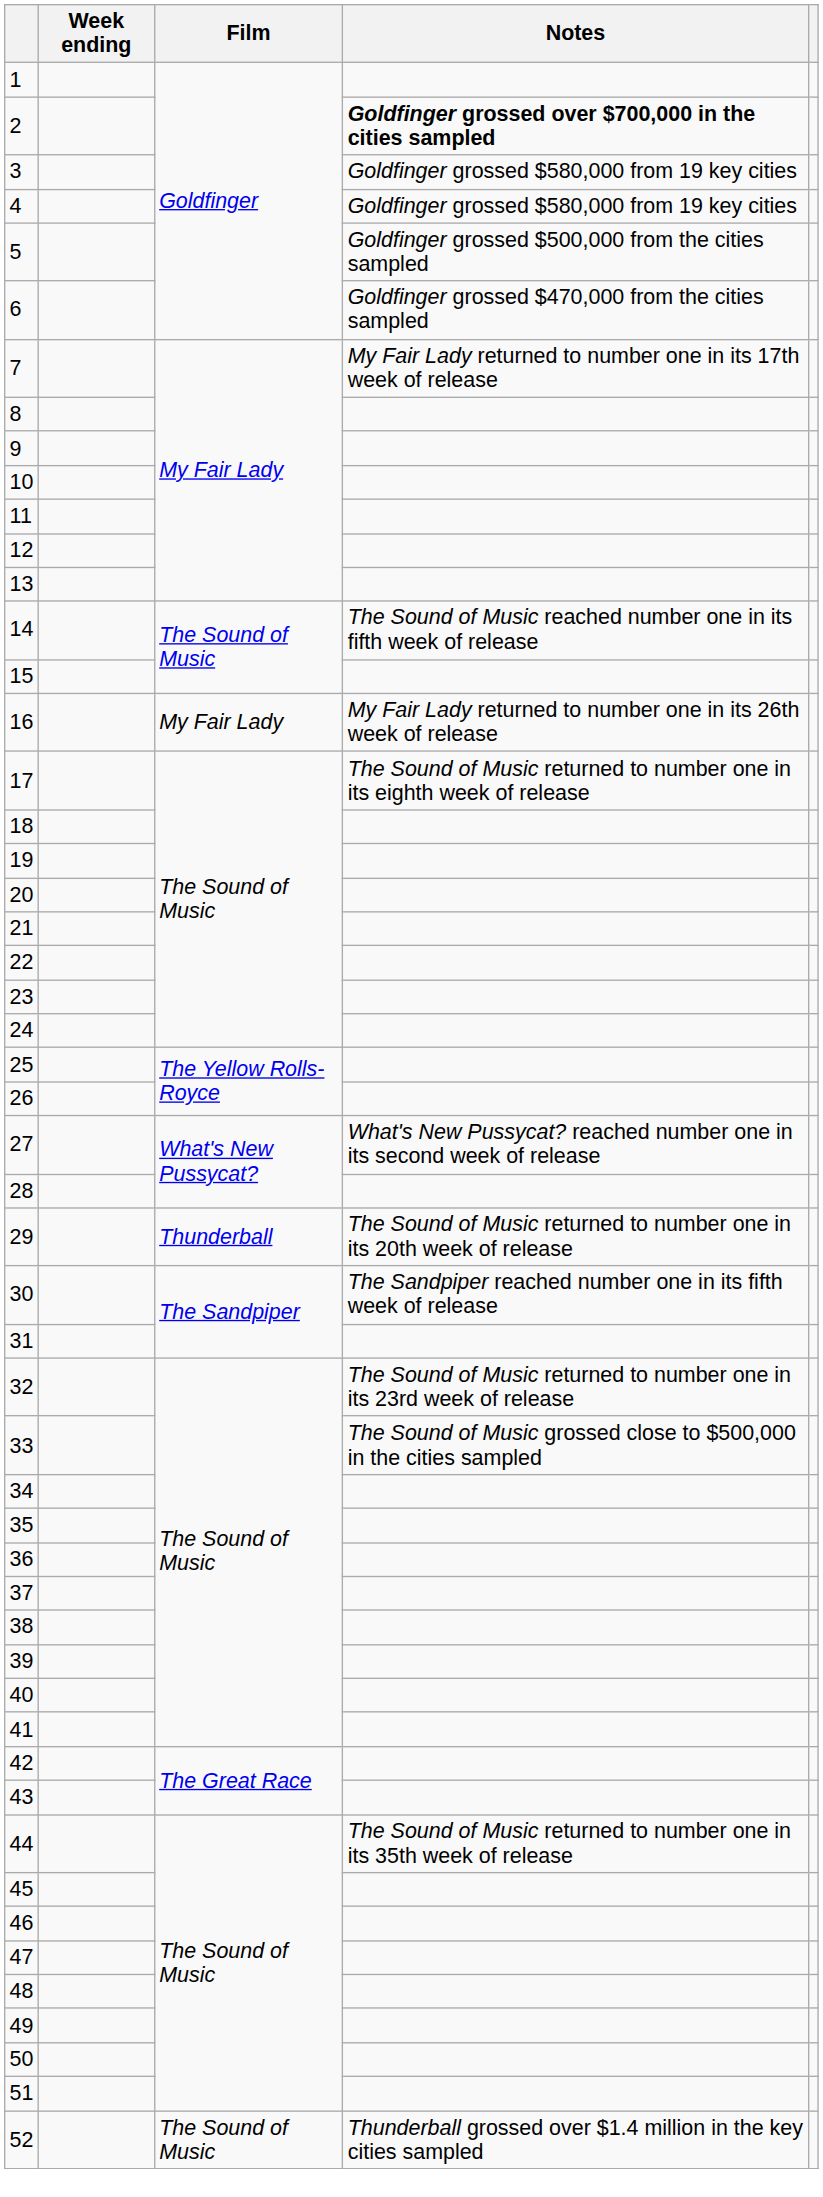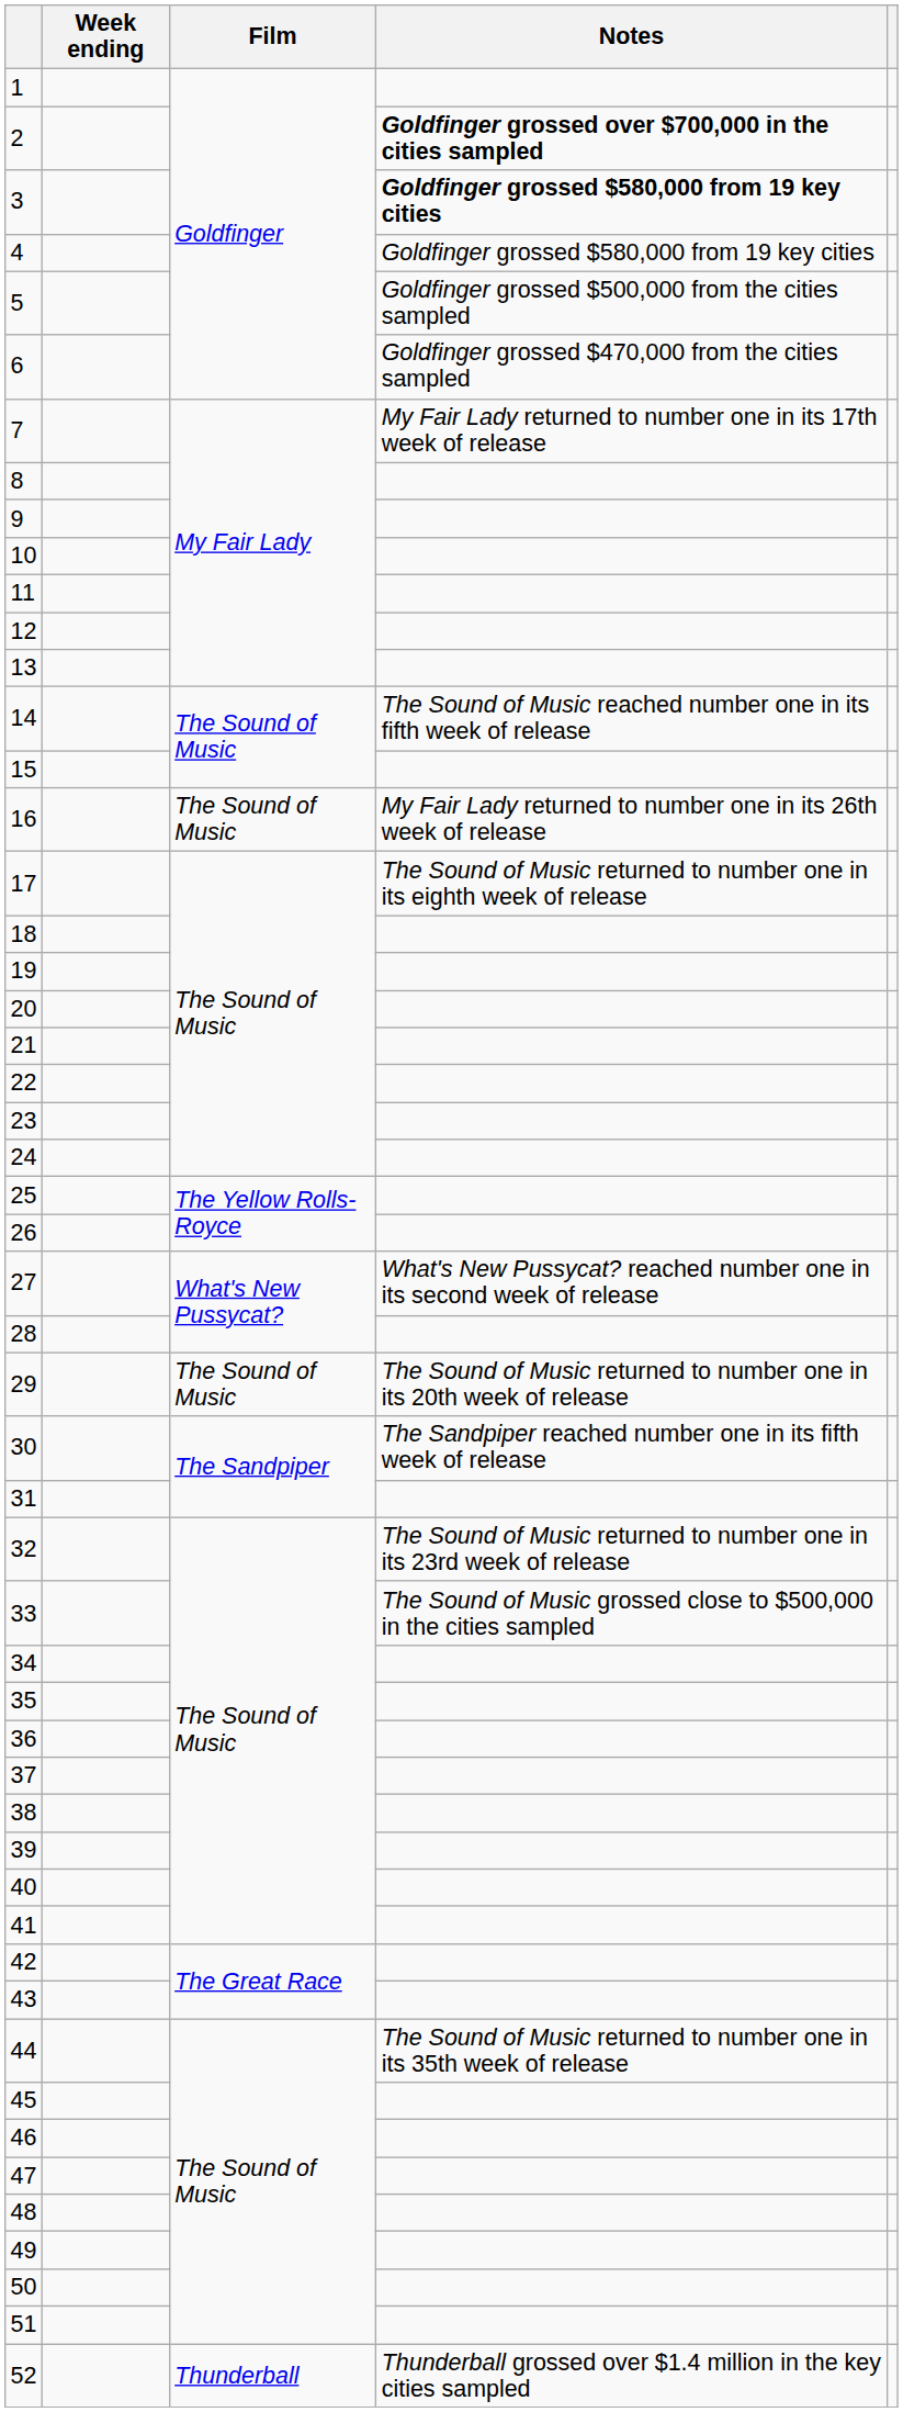 <table class="wikitable sortable">
 <tr>
 <th></th>
 <th>Week ending</th>
 <th>Film</th>
 <th>Notes</th>
 <th class="unsortable"></th>
 </tr>
 <tr>
 <td>1</td>
 <td></td>
 <td rowspan="6"><em><a href='#'>Goldfinger</a></em></td>
 <td></td>
 <td></td>
 </tr>
 <tr>
 <td>2</td>
 <td></td>
 <td><strong><em>Goldfinger</em> grossed over $700,000 in the cities sampled</strong></td>
 <td></td>
 </tr>
 <tr>
 <td>3</td>
 <td></td>
-<td><em>Goldfinger</em> grossed $580,000 from 19 key cities</td>
+<td><strong><em>Goldfinger</em> grossed $580,000 from 19 key cities</strong></td>
 <td></td>
 </tr>
 <tr>
 <td>4</td>
 <td></td>
 <td><em>Goldfinger</em> grossed $580,000 from 19 key cities</td>
 <td></td>
 </tr>
 <tr>
 <td>5</td>
 <td></td>
 <td><em>Goldfinger</em> grossed $500,000 from the cities sampled</td>
 <td></td>
 </tr>
 <tr>
 <td>6</td>
 <td></td>
 <td><em>Goldfinger</em> grossed $470,000 from the cities sampled</td>
 <td></td>
 </tr>
 <tr>
 <td>7</td>
 <td></td>
 <td rowspan="7"><em><a href='#'>My Fair Lady</a></em></td>
 <td><em>My Fair Lady</em> returned to number one in its 17th week of release</td>
 <td></td>
 </tr>
 <tr>
 <td>8</td>
 <td></td>
 <td></td>
 <td></td>
 </tr>
 <tr>
 <td>9</td>
 <td></td>
 <td></td>
 <td></td>
 </tr>
 <tr>
 <td>10</td>
 <td></td>
 <td></td>
 <td></td>
 </tr>
 <tr>
 <td>11</td>
 <td></td>
 <td></td>
 <td></td>
 </tr>
 <tr>
 <td>12</td>
 <td></td>
 <td></td>
 <td></td>
 </tr>
 <tr>
 <td>13</td>
 <td></td>
 <td></td>
 <td></td>
 </tr>
 <tr>
 <td>14</td>
 <td></td>
 <td rowspan="2"><em><a href='#'>The Sound of Music</a></em></td>
 <td><em>The Sound of Music</em> reached number one in its fifth week of release</td>
 <td></td>
 </tr>
 <tr>
 <td>15</td>
 <td></td>
 <td></td>
 <td></td>
 </tr>
 <tr>
 <td>16</td>
 <td></td>
-<td><em>My Fair Lady</em></td>
+<td><em>The Sound of Music</em></td>
 <td><em>My Fair Lady</em> returned to number one in its 26th week of release</td>
 <td></td>
 </tr>
 <tr>
 <td>17</td>
 <td></td>
 <td rowspan="8"><em>The Sound of Music</em></td>
 <td><em>The Sound of Music</em> returned to number one in its eighth week of release</td>
 <td></td>
 </tr>
 <tr>
 <td>18</td>
 <td></td>
 <td></td>
 <td></td>
 </tr>
 <tr>
 <td>19</td>
 <td></td>
 <td></td>
 <td></td>
 </tr>
 <tr>
 <td>20</td>
 <td></td>
 <td></td>
 <td></td>
 </tr>
 <tr>
 <td>21</td>
 <td></td>
 <td></td>
 <td></td>
 </tr>
 <tr>
 <td>22</td>
 <td></td>
 <td></td>
 <td></td>
 </tr>
 <tr>
 <td>23</td>
 <td></td>
 <td></td>
 <td></td>
 </tr>
 <tr>
 <td>24</td>
 <td></td>
 <td></td>
 <td></td>
 </tr>
 <tr>
 <td>25</td>
 <td></td>
 <td rowspan="2"><em><a href='#'>The Yellow Rolls-Royce</a></em></td>
 <td></td>
 <td></td>
 </tr>
 <tr>
 <td>26</td>
 <td></td>
 <td></td>
 <td></td>
 </tr>
 <tr>
 <td>27</td>
 <td></td>
 <td rowspan="2"><em><a href='#'>What's New Pussycat?</a></em></td>
 <td><em>What's New Pussycat?</em> reached number one in its second week of release</td>
 <td></td>
 </tr>
 <tr>
 <td>28</td>
 <td></td>
 <td></td>
 <td></td>
 </tr>
 <tr>
 <td>29</td>
 <td></td>
-<td><em><a href='#'>Thunderball</a></em></td>
+<td><em>The Sound of Music</em></td>
 <td><em>The Sound of Music</em> returned to number one in its 20th week of release</td>
 <td></td>
 </tr>
 <tr>
 <td>30</td>
 <td></td>
 <td rowspan="2"><em><a href='#'>The Sandpiper</a></em></td>
 <td><em>The Sandpiper</em> reached number one in its fifth week of release</td>
 <td></td>
 </tr>
 <tr>
 <td>31</td>
 <td></td>
 <td></td>
 <td></td>
 </tr>
 <tr>
 <td>32</td>
 <td></td>
 <td rowspan="10"><em>The Sound of Music</em></td>
 <td><em>The Sound of Music</em> returned to number one in its 23rd week of release</td>
 <td></td>
 </tr>
 <tr>
 <td>33</td>
 <td></td>
 <td><em>The Sound of Music</em> grossed close to $500,000 in the cities sampled</td>
 <td></td>
 </tr>
 <tr>
 <td>34</td>
 <td></td>
 <td></td>
 <td></td>
 </tr>
 <tr>
 <td>35</td>
 <td></td>
 <td></td>
 <td></td>
 </tr>
 <tr>
 <td>36</td>
 <td></td>
 <td></td>
 <td></td>
 </tr>
 <tr>
 <td>37</td>
 <td></td>
 <td></td>
 <td></td>
 </tr>
 <tr>
 <td>38</td>
 <td></td>
 <td></td>
 <td></td>
 </tr>
 <tr>
 <td>39</td>
 <td></td>
 <td></td>
 <td></td>
 </tr>
 <tr>
 <td>40</td>
 <td></td>
 <td></td>
 <td></td>
 </tr>
 <tr>
 <td>41</td>
 <td></td>
 <td></td>
 <td></td>
 </tr>
 <tr>
 <td>42</td>
 <td></td>
 <td rowspan="2"><em><a href='#'>The Great Race</a></em></td>
 <td></td>
 <td></td>
 </tr>
 <tr>
 <td>43</td>
 <td></td>
 <td></td>
 <td></td>
 </tr>
 <tr>
 <td>44</td>
 <td></td>
 <td rowspan="8"><em>The Sound of Music</em></td>
 <td><em>The Sound of Music</em> returned to number one in its 35th week of release</td>
 <td></td>
 </tr>
 <tr>
 <td>45</td>
 <td></td>
 <td></td>
 <td></td>
 </tr>
 <tr>
 <td>46</td>
 <td></td>
 <td></td>
 <td></td>
 </tr>
 <tr>
 <td>47</td>
 <td></td>
 <td></td>
 <td></td>
 </tr>
 <tr>
 <td>48</td>
 <td></td>
 <td></td>
 <td></td>
 </tr>
 <tr>
 <td>49</td>
 <td></td>
 <td></td>
 <td></td>
 </tr>
 <tr>
 <td>50</td>
 <td></td>
 <td></td>
 <td></td>
 </tr>
 <tr>
 <td>51</td>
 <td></td>
 <td></td>
 <td></td>
 </tr>
 <tr>
 <td>52</td>
 <td></td>
-<td><em>The Sound of Music</em></td>
+<td><em><a href='#'>Thunderball</a></em></td>
 <td><em>Thunderball</em> grossed over $1.4 million in the key cities sampled</td>
 <td></td>
 </tr>
 <tr>
 </tr>
 </table>
